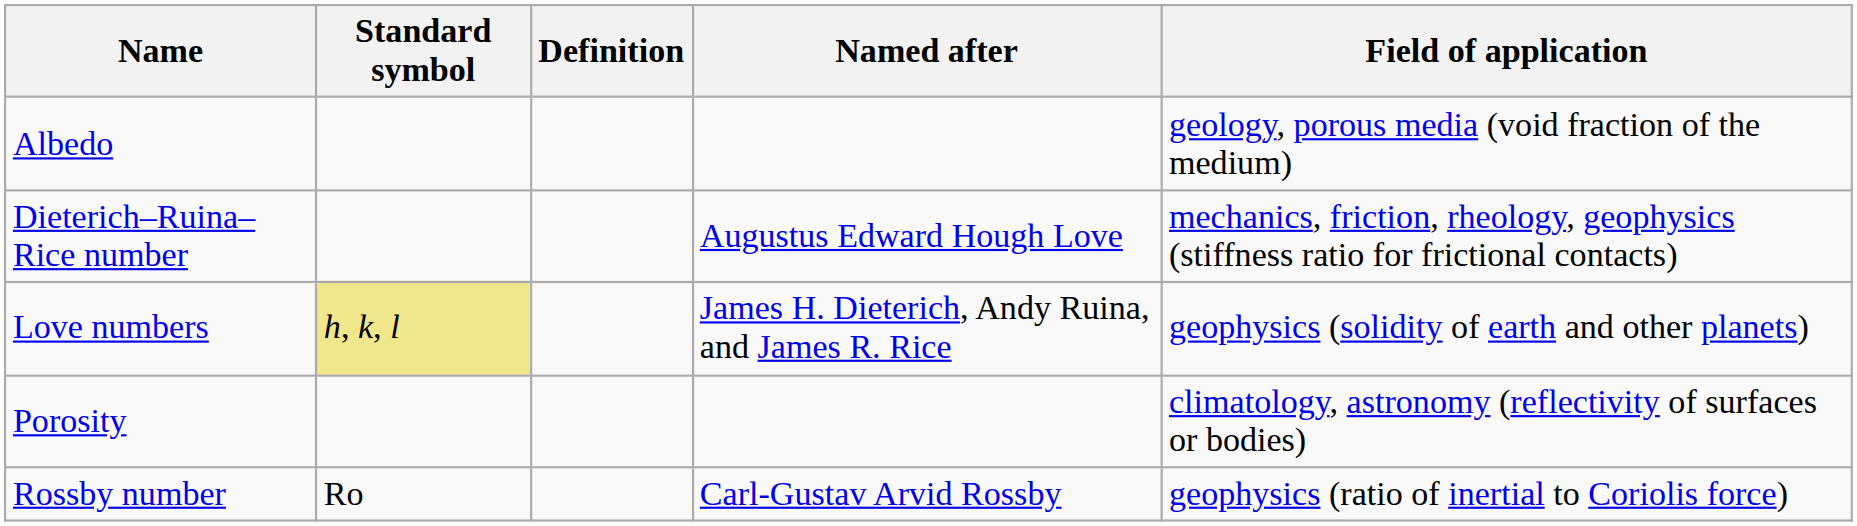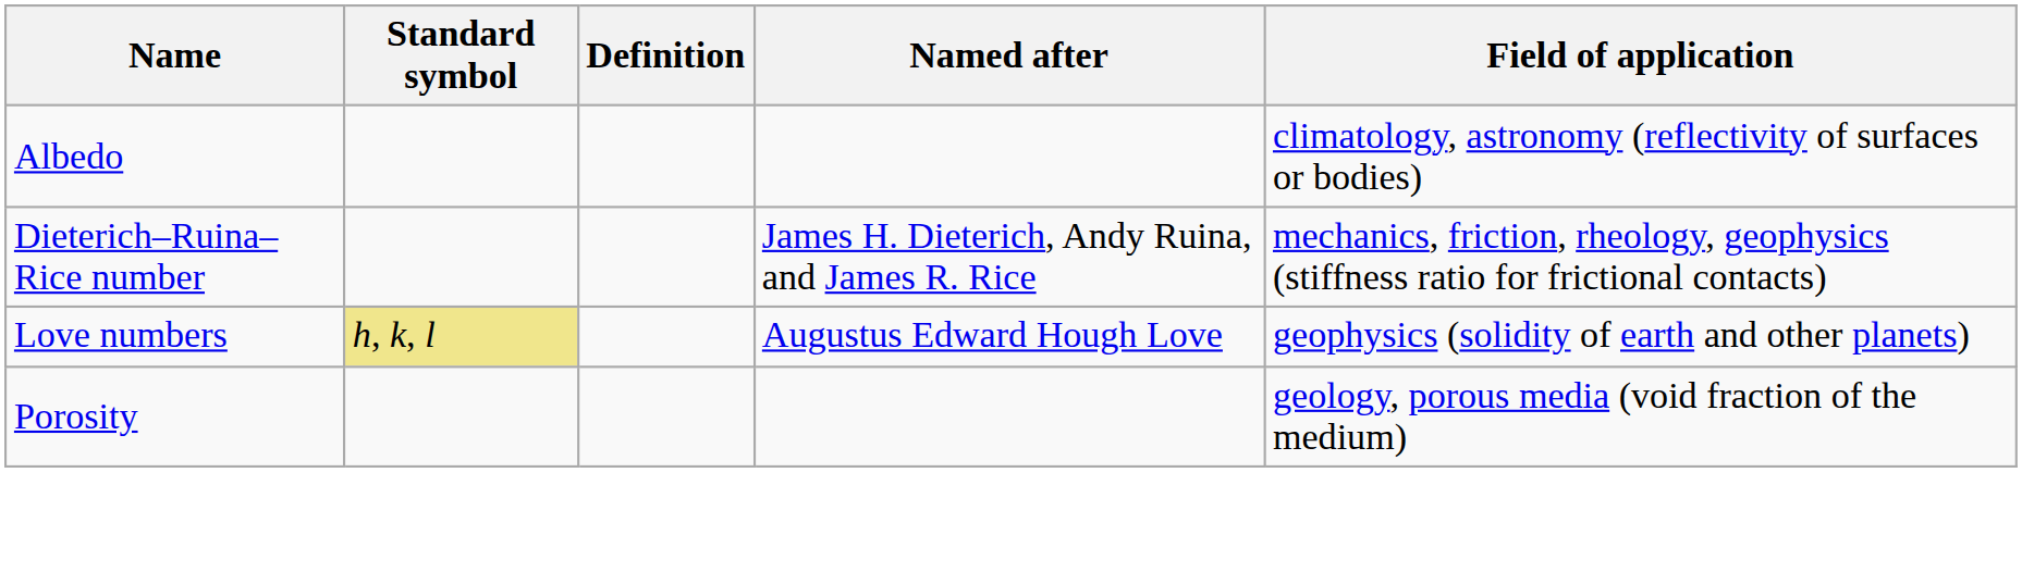 <table class="wikitable sortable">
 <tr>
 <th scope="col">Name</th>
 <th scope="col">Standard symbol</th>
 <th scope="col" class="unsortable">Definition</th>
 <th>Named after</th>
 <th scope="col">Field of application</th>
 </tr>
 <tr>
 <td><a href='#'>Albedo</a></td>
 <td></td>
 <td></td>
 <td></td>
-<td><a href='#'>geology</a>, <a href='#'>porous media</a> (void fraction of the medium)</td>
+<td><a href='#'>climatology</a>, <a href='#'>astronomy</a> (<a href='#'>reflectivity</a> of surfaces or bodies)</td>
 </tr>
 <tr>
 <td><a href='#'>Dieterich–Ruina–Rice number</a></td>
 <td></td>
 <td></td>
-<td><a href='#'>Augustus Edward Hough Love</a></td>
+<td><a href='#'>James H. Dieterich</a>, Andy Ruina, and <a href='#'>James R. Rice</a></td>
 <td><a href='#'>mechanics</a>, <a href='#'>friction</a>, <a href='#'>rheology</a>, <a href='#'>geophysics</a> (stiffness ratio for frictional contacts)</td>
 </tr>
 <tr>
 <td><a href='#'>Love numbers</a></td>
 <td style="background: khaki;"><em>h</em>, <em>k</em>, <em>l</em></td>
 <td></td>
-<td><a href='#'>James H. Dieterich</a>, Andy Ruina, and <a href='#'>James R. Rice</a></td>
+<td><a href='#'>Augustus Edward Hough Love</a></td>
 <td><a href='#'>geophysics</a> (<a href='#'>solidity</a> of <a href='#'>earth</a> and other <a href='#'>planets</a>)</td>
 </tr>
 <tr>
 <td><a href='#'>Porosity</a></td>
 <td></td>
 <td></td>
 <td></td>
-<td><a href='#'>climatology</a>, <a href='#'>astronomy</a> (<a href='#'>reflectivity</a> of surfaces or bodies)</td>
-</tr>
-<tr>
-<td><a href='#'>Rossby number</a></td>
-<td>Ro</td>
-<td></td>
-<td><a href='#'>Carl-Gustav Arvid Rossby</a></td>
-<td><a href='#'>geophysics</a> (ratio of <a href='#'>inertial</a> to <a href='#'>Coriolis force</a>)</td>
+<td><a href='#'>geology</a>, <a href='#'>porous media</a> (void fraction of the medium)</td>
 </tr>
 </table>
